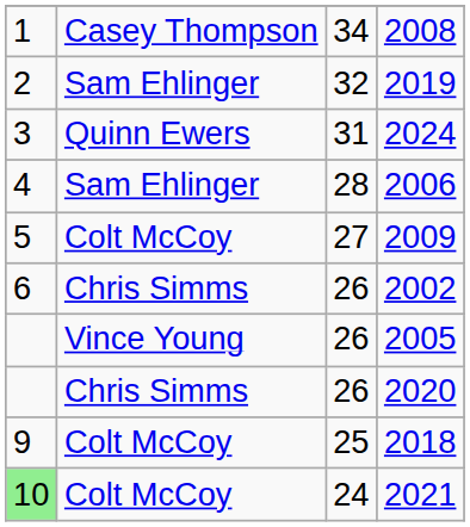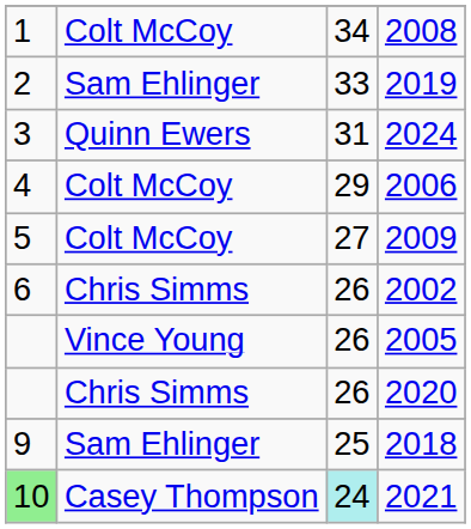 <table class="wikitable">
 <tr>
 </tr>
 <tr>
 <td>1</td>
-<td><a href='#'>Casey Thompson</a></td>
+<td><a href='#'>Colt McCoy</a></td>
 <td>34</td>
 <td><a href='#'>2008</a></td>
 </tr>
 <tr>
 <td>2</td>
 <td><a href='#'>Sam Ehlinger</a></td>
-<td>32</td>
+<td>33</td>
 <td><a href='#'>2019</a></td>
 </tr>
 <tr>
 <td>3</td>
 <td><a href='#'>Quinn Ewers</a></td>
 <td>31</td>
 <td><a href='#'>2024</a></td>
 </tr>
 <tr>
 <td>4</td>
-<td><a href='#'>Sam Ehlinger</a></td>
-<td>28</td>
+<td><a href='#'>Colt McCoy</a></td>
+<td>29</td>
 <td><a href='#'>2006</a></td>
 </tr>
 <tr>
 <td>5</td>
 <td><a href='#'>Colt McCoy</a></td>
 <td>27</td>
 <td><a href='#'>2009</a></td>
 </tr>
 <tr>
 <td>6</td>
 <td><a href='#'>Chris Simms</a></td>
 <td>26</td>
 <td><a href='#'>2002</a></td>
 </tr>
 <tr>
 <td></td>
 <td><a href='#'>Vince Young</a></td>
 <td>26</td>
 <td><a href='#'>2005</a></td>
 </tr>
 <tr>
 <td></td>
 <td><a href='#'>Chris Simms</a></td>
 <td>26</td>
 <td><a href='#'>2020</a></td>
 </tr>
 <tr>
 <td>9</td>
-<td><a href='#'>Colt McCoy</a></td>
+<td><a href='#'>Sam Ehlinger</a></td>
 <td>25</td>
 <td><a href='#'>2018</a></td>
 </tr>
 <tr>
 <td style="background: lightgreen;">10</td>
-<td><a href='#'>Colt McCoy</a></td>
-<td>24</td>
+<td><a href='#'>Casey Thompson</a></td>
+<td style="background: paleturquoise;">24</td>
 <td><a href='#'>2021</a></td>
 </tr>
 </table>
